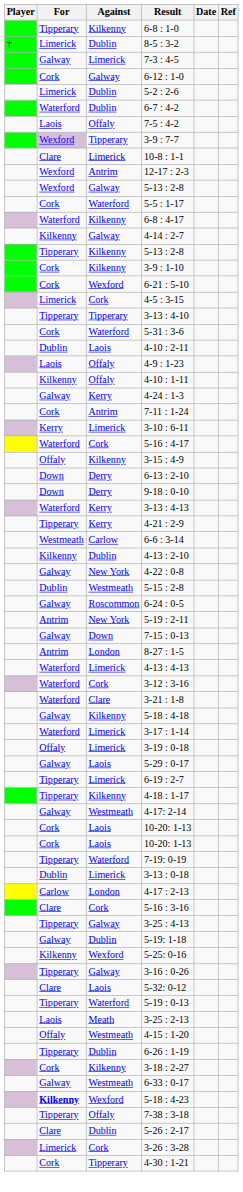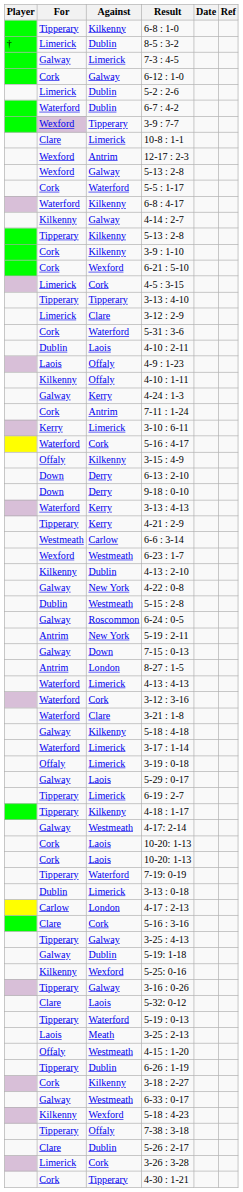 <table class="wikitable sortable">
 <tr>
 <th>Player</th>
 <th>For</th>
 <th>Against</th>
 <th align=center>Result</th>
 <th>Date</th>
 <th class="unsortable" align="center">Ref</th>
 </tr>
 <tr>
 <td bgcolor=lime></td>
 <td><a href='#'>Tipperary</a></td>
 <td><a href='#'>Kilkenny</a></td>
 <td>6-8 : 1-0</td>
 <td></td>
 <td></td>
 </tr>
 <tr>
 <td bgcolor=lime>†</td>
 <td><a href='#'>Limerick</a></td>
 <td><a href='#'>Dublin</a></td>
 <td>8-5 : 3-2</td>
 <td></td>
 <td></td>
 </tr>
 <tr>
 <td bgcolor=lime></td>
 <td><a href='#'>Galway</a></td>
 <td><a href='#'>Limerick</a></td>
 <td>7-3 : 4-5</td>
 <td></td>
 <td></td>
 </tr>
 <tr>
 <td bgcolor=lime></td>
 <td><a href='#'>Cork</a></td>
 <td><a href='#'>Galway</a></td>
 <td>6-12 : 1-0</td>
 <td></td>
 <td></td>
 </tr>
 <tr>
 <td></td>
 <td><a href='#'>Limerick</a></td>
 <td><a href='#'>Dublin</a></td>
 <td>5-2 : 2-6</td>
 <td></td>
 <td></td>
 </tr>
 <tr>
 <td bgcolor=lime></td>
 <td><a href='#'>Waterford</a></td>
 <td><a href='#'>Dublin</a></td>
 <td>6-7 : 4-2</td>
-<td></td>
-<td></td>
-</tr>
-<tr>
-<td></td>
-<td><a href='#'>Laois</a></td>
-<td><a href='#'>Offaly</a></td>
-<td>7-5 : 4-2</td>
 <td></td>
 <td></td>
 </tr>
 <tr>
 <td bgcolor=lime></td>
 <td bgcolor=thistle><a href='#'>Wexford</a></td>
 <td><a href='#'>Tipperary</a></td>
 <td>3-9 : 7-7</td>
 <td></td>
 <td></td>
 </tr>
 <tr>
 <td></td>
 <td><a href='#'>Clare</a></td>
 <td><a href='#'>Limerick</a></td>
 <td>10-8 : 1-1</td>
 <td></td>
 <td></td>
 </tr>
 <tr>
 <td></td>
 <td><a href='#'>Wexford</a></td>
 <td><a href='#'>Antrim</a></td>
 <td>12-17 : 2-3</td>
 <td></td>
 <td></td>
 </tr>
 <tr>
 <td></td>
 <td><a href='#'>Wexford</a></td>
 <td><a href='#'>Galway</a></td>
 <td>5-13 : 2-8</td>
 <td></td>
 <td></td>
 </tr>
 <tr>
 <td></td>
 <td><a href='#'>Cork</a></td>
 <td><a href='#'>Waterford</a></td>
 <td>5-5 : 1-17</td>
 <td></td>
 <td></td>
 </tr>
 <tr>
 <td bgcolor=thistle></td>
 <td><a href='#'>Waterford</a></td>
 <td><a href='#'>Kilkenny</a></td>
 <td>6-8 : 4-17</td>
 <td></td>
 <td></td>
 </tr>
 <tr>
 <td></td>
 <td><a href='#'>Kilkenny</a></td>
 <td><a href='#'>Galway</a></td>
 <td>4-14 : 2-7</td>
 <td></td>
 <td></td>
 </tr>
 <tr>
 <td bgcolor=lime></td>
 <td><a href='#'>Tipperary</a></td>
 <td><a href='#'>Kilkenny</a></td>
 <td>5-13 : 2-8</td>
 <td></td>
 <td></td>
 </tr>
 <tr>
 <td bgcolor=lime></td>
 <td><a href='#'>Cork</a></td>
 <td><a href='#'>Kilkenny</a></td>
 <td>3-9 : 1-10</td>
 <td></td>
 <td></td>
 </tr>
 <tr>
 <td bgcolor=lime></td>
 <td><a href='#'>Cork</a></td>
 <td><a href='#'>Wexford</a></td>
 <td>6-21 : 5-10</td>
 <td></td>
 <td></td>
 </tr>
 <tr>
 <td bgcolor=thistle></td>
 <td><a href='#'>Limerick</a></td>
 <td><a href='#'>Cork</a></td>
 <td>4-5 : 3-15</td>
 <td></td>
 <td></td>
 </tr>
 <tr>
 <td></td>
 <td><a href='#'>Tipperary</a></td>
 <td><a href='#'>Tipperary</a></td>
 <td>3-13 : 4-10</td>
+<td></td>
+<td></td>
+</tr>
+<tr>
+<td></td>
+<td><a href='#'>Limerick</a></td>
+<td><a href='#'>Clare</a></td>
+<td>3-12 : 2-9</td>
 <td></td>
 <td></td>
 </tr>
 <tr>
 <td></td>
 <td><a href='#'>Cork</a></td>
 <td><a href='#'>Waterford</a></td>
 <td>5-31 : 3-6</td>
 <td></td>
 <td></td>
 </tr>
 <tr>
 <td></td>
 <td><a href='#'>Dublin</a></td>
 <td><a href='#'>Laois</a></td>
 <td>4-10 : 2-11</td>
 <td></td>
 <td></td>
 </tr>
 <tr>
 <td bgcolor=thistle></td>
 <td><a href='#'>Laois</a></td>
 <td><a href='#'>Offaly</a></td>
 <td>4-9 : 1-23</td>
 <td></td>
 <td></td>
 </tr>
 <tr>
 <td></td>
 <td><a href='#'>Kilkenny</a></td>
 <td><a href='#'>Offaly</a></td>
 <td>4-10 : 1-11</td>
 <td></td>
 <td></td>
 </tr>
 <tr>
 <td></td>
 <td><a href='#'>Galway</a></td>
 <td><a href='#'>Kerry</a></td>
 <td>4-24 : 1-3</td>
 <td></td>
 <td></td>
 </tr>
 <tr>
 <td></td>
 <td><a href='#'>Cork</a></td>
 <td><a href='#'>Antrim</a></td>
 <td>7-11 : 1-24</td>
 <td></td>
 <td></td>
 </tr>
 <tr>
 <td bgcolor=thistle></td>
 <td><a href='#'>Kerry</a></td>
 <td><a href='#'>Limerick</a></td>
 <td>3-10 : 6-11</td>
 <td></td>
 <td></td>
 </tr>
 <tr>
 <td bgcolor=yellow></td>
 <td><a href='#'>Waterford</a></td>
 <td><a href='#'>Cork</a></td>
 <td>5-16 : 4-17</td>
 <td></td>
 <td></td>
 </tr>
 <tr>
 <td></td>
 <td><a href='#'>Offaly</a></td>
 <td><a href='#'>Kilkenny</a></td>
 <td>3-15 : 4-9</td>
 <td></td>
 <td></td>
 </tr>
 <tr>
 <td></td>
 <td><a href='#'>Down</a></td>
 <td><a href='#'>Derry</a></td>
 <td>6-13 : 2-10</td>
 <td></td>
 <td></td>
 </tr>
 <tr>
 <td></td>
 <td><a href='#'>Down</a></td>
 <td><a href='#'>Derry</a></td>
 <td>9-18 : 0-10</td>
 <td></td>
 <td></td>
 </tr>
 <tr>
 <td bgcolor=thistle></td>
 <td><a href='#'>Waterford</a></td>
 <td><a href='#'>Kerry</a></td>
 <td>3-13 : 4-13</td>
 <td></td>
 <td></td>
 </tr>
 <tr>
 <td></td>
 <td><a href='#'>Tipperary</a></td>
 <td><a href='#'>Kerry</a></td>
 <td>4-21 : 2-9</td>
 <td></td>
 <td></td>
 </tr>
 <tr>
 <td></td>
 <td><a href='#'>Westmeath</a></td>
 <td><a href='#'>Carlow</a></td>
 <td>6-6 : 3-14</td>
+<td></td>
+<td></td>
+</tr>
+<tr>
+<td></td>
+<td><a href='#'>Wexford</a></td>
+<td><a href='#'>Westmeath</a></td>
+<td>6-23 : 1-7</td>
 <td></td>
 <td></td>
 </tr>
 <tr>
 <td></td>
 <td><a href='#'>Kilkenny</a></td>
 <td><a href='#'>Dublin</a></td>
 <td>4-13 : 2-10</td>
 <td></td>
 <td></td>
 </tr>
 <tr>
 <td></td>
 <td><a href='#'>Galway</a></td>
 <td><a href='#'>New York</a></td>
 <td>4-22 : 0-8</td>
 <td></td>
 <td></td>
 </tr>
 <tr>
 <td></td>
 <td><a href='#'>Dublin</a></td>
 <td><a href='#'>Westmeath</a></td>
 <td>5-15 : 2-8</td>
 <td></td>
 <td></td>
 </tr>
 <tr>
 <td></td>
 <td><a href='#'>Galway</a></td>
 <td><a href='#'>Roscommon</a></td>
 <td>6-24 : 0-5</td>
 <td></td>
 <td></td>
 </tr>
 <tr>
 <td></td>
 <td><a href='#'>Antrim</a></td>
 <td><a href='#'>New York</a></td>
 <td>5-19 : 2-11</td>
 <td></td>
 <td></td>
 </tr>
 <tr>
 <td></td>
 <td><a href='#'>Galway</a></td>
 <td><a href='#'>Down</a></td>
 <td>7-15 : 0-13</td>
 <td></td>
 <td></td>
 </tr>
 <tr>
 <td></td>
 <td><a href='#'>Antrim</a></td>
 <td><a href='#'>London</a></td>
 <td>8-27 : 1-5</td>
 <td></td>
 <td></td>
 </tr>
 <tr>
 <td></td>
 <td><a href='#'>Waterford</a></td>
 <td><a href='#'>Limerick</a></td>
 <td>4-13 : 4-13</td>
 <td></td>
 <td></td>
 </tr>
 <tr>
 <td bgcolor=thistle></td>
 <td><a href='#'>Waterford</a></td>
 <td><a href='#'>Cork</a></td>
 <td>3-12 : 3-16</td>
 <td></td>
 <td></td>
 </tr>
 <tr>
 <td></td>
 <td><a href='#'>Waterford</a></td>
 <td><a href='#'>Clare</a></td>
 <td>3-21 : 1-8</td>
 <td></td>
 <td></td>
 </tr>
 <tr>
 <td></td>
 <td><a href='#'>Galway</a></td>
 <td><a href='#'>Kilkenny</a></td>
 <td>5-18 : 4-18</td>
 <td></td>
 <td></td>
 </tr>
 <tr>
 <td></td>
 <td><a href='#'>Waterford</a></td>
 <td><a href='#'>Limerick</a></td>
 <td>3-17 : 1-14</td>
 <td></td>
 <td></td>
 </tr>
 <tr>
 <td></td>
 <td><a href='#'>Offaly</a></td>
 <td><a href='#'>Limerick</a></td>
 <td>3-19 : 0-18</td>
 <td></td>
 <td></td>
 </tr>
 <tr>
 <td></td>
 <td><a href='#'>Galway</a></td>
 <td><a href='#'>Laois</a></td>
 <td>5-29 : 0-17</td>
 <td></td>
 <td></td>
 </tr>
 <tr>
 <td></td>
 <td><a href='#'>Tipperary</a></td>
 <td><a href='#'>Limerick</a></td>
 <td>6-19 : 2-7</td>
 <td></td>
 <td></td>
 </tr>
 <tr>
 <td bgcolor=lime></td>
 <td><a href='#'>Tipperary</a></td>
 <td><a href='#'>Kilkenny</a></td>
 <td>4-18 : 1-17</td>
 <td></td>
 <td></td>
 </tr>
 <tr>
 <td></td>
 <td><a href='#'>Galway</a></td>
 <td><a href='#'>Westmeath</a></td>
 <td>4-17: 2-14</td>
 <td></td>
 <td></td>
 </tr>
 <tr>
 <td></td>
 <td><a href='#'>Cork</a></td>
 <td><a href='#'>Laois</a></td>
 <td>10-20: 1-13</td>
 <td></td>
 <td></td>
 </tr>
 <tr>
 <td></td>
 <td><a href='#'>Cork</a></td>
 <td><a href='#'>Laois</a></td>
 <td>10-20: 1-13</td>
 <td></td>
 <td></td>
 </tr>
 <tr>
 <td></td>
 <td><a href='#'>Tipperary</a></td>
 <td><a href='#'>Waterford</a></td>
 <td>7-19: 0-19</td>
 <td></td>
 <td></td>
 </tr>
 <tr>
 <td></td>
 <td><a href='#'>Dublin</a></td>
 <td><a href='#'>Limerick</a></td>
 <td>3-13 : 0-18</td>
 <td></td>
 <td></td>
 </tr>
 <tr>
 <td bgcolor=yellow></td>
 <td><a href='#'>Carlow</a></td>
 <td><a href='#'>London</a></td>
 <td>4-17 : 2-13</td>
 <td></td>
 <td></td>
 </tr>
 <tr>
 <td bgcolor=lime></td>
 <td><a href='#'>Clare</a></td>
 <td><a href='#'>Cork</a></td>
 <td>5-16 : 3-16</td>
 <td></td>
 <td></td>
 </tr>
 <tr>
 <td></td>
 <td><a href='#'>Tipperary</a></td>
 <td><a href='#'>Galway</a></td>
 <td>3-25 : 4-13</td>
 <td></td>
 <td></td>
 </tr>
 <tr>
 <td></td>
 <td><a href='#'>Galway</a></td>
 <td><a href='#'>Dublin</a></td>
 <td>5-19: 1-18</td>
 <td></td>
 <td></td>
 </tr>
 <tr>
 <td></td>
 <td><a href='#'>Kilkenny</a></td>
 <td><a href='#'>Wexford</a></td>
 <td>5-25: 0-16</td>
 <td></td>
 <td></td>
 </tr>
 <tr>
 <td bgcolor=thistle></td>
 <td><a href='#'>Tipperary</a></td>
 <td><a href='#'>Galway</a></td>
 <td>3-16 : 0-26</td>
 <td></td>
 <td></td>
 </tr>
 <tr>
 <td></td>
 <td><a href='#'>Clare</a></td>
 <td><a href='#'>Laois</a></td>
 <td>5-32: 0-12</td>
 <td></td>
 <td></td>
 </tr>
 <tr>
 <td></td>
 <td><a href='#'>Tipperary</a></td>
 <td><a href='#'>Waterford</a></td>
 <td>5-19 : 0-13</td>
 <td></td>
 <td></td>
 </tr>
 <tr>
 <td></td>
 <td><a href='#'>Laois</a></td>
 <td><a href='#'>Meath</a></td>
 <td>3-25 : 2-13</td>
 <td></td>
 <td></td>
 </tr>
 <tr>
 <td></td>
 <td><a href='#'>Offaly</a></td>
 <td><a href='#'>Westmeath</a></td>
 <td>4-15 : 1-20</td>
 <td></td>
 <td></td>
 </tr>
 <tr>
 <td></td>
 <td><a href='#'>Tipperary</a></td>
 <td><a href='#'>Dublin</a></td>
 <td>6-26 : 1-19</td>
 <td></td>
 <td></td>
 </tr>
 <tr>
 <td bgcolor=thistle></td>
 <td><a href='#'>Cork</a></td>
 <td><a href='#'>Kilkenny</a></td>
 <td>3-18 : 2-27</td>
 <td></td>
 <td></td>
 </tr>
 <tr>
 <td></td>
 <td><a href='#'>Galway</a></td>
 <td><a href='#'>Westmeath</a></td>
 <td>6-33 : 0-17</td>
 <td></td>
 <td></td>
 </tr>
 <tr>
 <td bgcolor=thistle></td>
-<td><strong><a href='#'>Kilkenny</a></strong></td>
+<td><a href='#'>Kilkenny</a></td>
 <td><a href='#'>Wexford</a></td>
 <td>5-18 : 4-23</td>
 <td></td>
 <td></td>
 </tr>
 <tr>
 <td></td>
 <td><a href='#'>Tipperary</a></td>
 <td><a href='#'>Offaly</a></td>
 <td>7-38 : 3-18</td>
 <td></td>
 <td></td>
 </tr>
 <tr>
 <td></td>
 <td><a href='#'>Clare</a></td>
 <td><a href='#'>Dublin</a></td>
 <td>5-26 : 2-17</td>
 <td></td>
 <td></td>
 </tr>
 <tr>
 <td bgcolor=thistle></td>
 <td><a href='#'>Limerick</a></td>
 <td><a href='#'>Cork</a></td>
 <td>3-26 : 3-28</td>
 <td></td>
 <td></td>
 </tr>
 <tr>
 <td></td>
 <td><a href='#'>Cork</a></td>
 <td><a href='#'>Tipperary</a></td>
 <td>4-30 : 1-21</td>
 <td></td>
 <td></td>
 </tr>
 </table>
